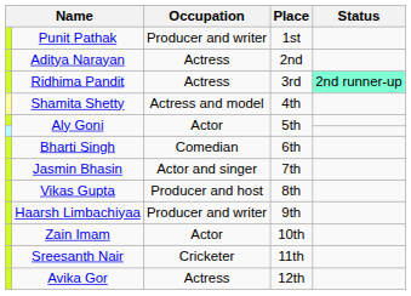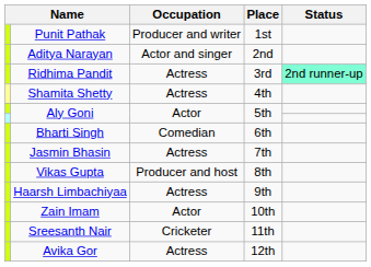 <table class="wikitable sortable" style="text-align:center;">
 <tr>
 <th colspan="2">Name</th>
 <th>Occupation</th>
 <th>Place</th>
 <th>Status</th>
 </tr>
 <tr>
 <td style="background:#D0FF14;"></td>
 <td><a href='#'>Punit Pathak</a></td>
 <td>Producer and writer</td>
 <td>1st</td>
 <td></td>
 </tr>
 <tr>
 <td style="background:#D0FF14;"></td>
 <td><a href='#'>Aditya Narayan</a></td>
-<td>Actress</td>
+<td>Actor and singer</td>
 <td>2nd</td>
 <td></td>
 </tr>
 <tr>
 <td style="background:#D0FF14;"></td>
 <td><a href='#'>Ridhima Pandit</a></td>
 <td>Actress</td>
 <td>3rd</td>
 <td bgcolor="7FFFD4">2nd runner-up</td>
 </tr>
 <tr>
 <td style="background:#FFFF99;"></td>
 <td><a href='#'>Shamita Shetty</a></td>
-<td>Actress and model</td>
+<td>Actress</td>
 <td>4th</td>
 <td></td>
 </tr>
 <tr>
 <td style="background:#D0FF14;"></td>
 <td rowspan="2"><a href='#'>Aly Goni</a></td>
 <td rowspan="2">Actor</td>
 <td rowspan="2">5th</td>
 <td></td>
 </tr>
 <tr>
 <td style="background:#B2FFFF;"></td>
 <td></td>
 </tr>
 <tr>
 <td style="background:#D0FF14;"></td>
 <td><a href='#'>Bharti Singh</a></td>
 <td>Comedian</td>
 <td>6th</td>
 <td></td>
 </tr>
 <tr>
 <td style="background:#D0FF14;"></td>
 <td><a href='#'>Jasmin Bhasin</a></td>
-<td>Actor and singer</td>
+<td>Actress</td>
 <td>7th</td>
 <td></td>
 </tr>
 <tr>
 <td style="background:#D0FF14;"></td>
 <td><a href='#'>Vikas Gupta</a></td>
 <td>Producer and host</td>
 <td>8th</td>
 <td></td>
 </tr>
 <tr>
 <td style="background:#D0FF14;"></td>
 <td><a href='#'>Haarsh Limbachiyaa</a></td>
-<td>Producer and writer</td>
+<td>Actress</td>
 <td>9th</td>
 <td></td>
 </tr>
 <tr>
 <td style="background:#D0FF14;"></td>
 <td><a href='#'>Zain Imam</a></td>
 <td>Actor</td>
 <td>10th</td>
 <td></td>
 </tr>
 <tr>
 <td style="background:#D0FF14;"></td>
 <td><a href='#'>Sreesanth Nair</a></td>
 <td>Cricketer</td>
 <td>11th</td>
 <td></td>
 </tr>
 <tr>
 <td style="background:#D0FF14;"></td>
 <td><a href='#'>Avika Gor</a></td>
 <td>Actress</td>
 <td>12th</td>
 <td></td>
 </tr>
 </table>
